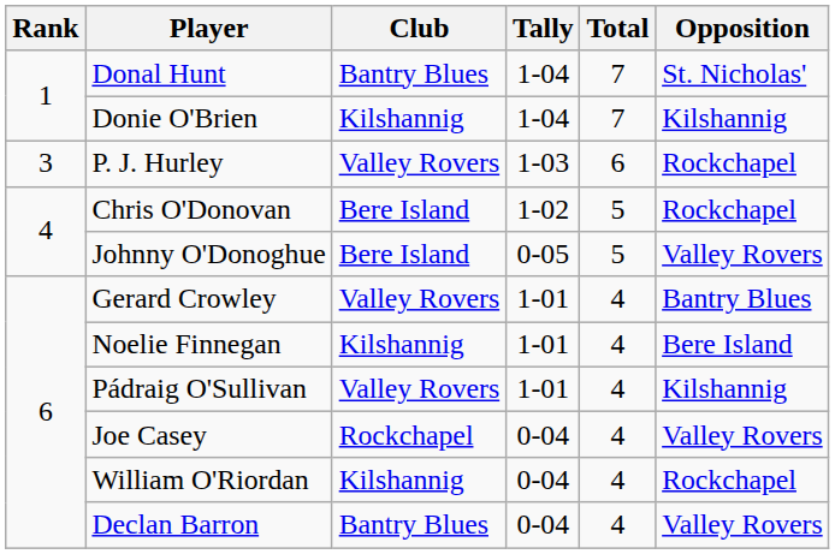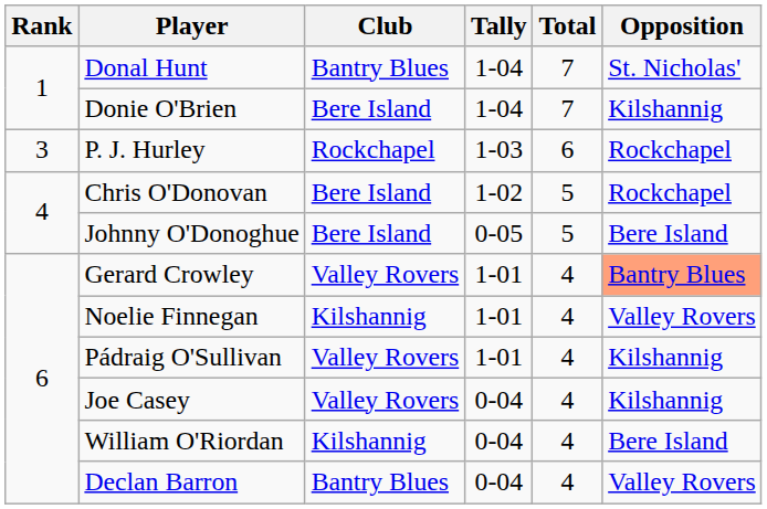 <table class="wikitable">
 <tr>
 <th>Rank</th>
 <th>Player</th>
 <th>Club</th>
 <th>Tally</th>
 <th>Total</th>
 <th>Opposition</th>
 </tr>
 <tr>
 <td rowspan="2" style="text-align:center;">1</td>
 <td><a href='#'>Donal Hunt</a></td>
 <td><a href='#'>Bantry Blues</a></td>
 <td align=center>1-04</td>
 <td align=center>7</td>
 <td><a href='#'>St. Nicholas'</a></td>
 </tr>
 <tr>
 <td>Donie O'Brien</td>
-<td><a href='#'>Kilshannig</a></td>
+<td><a href='#'>Bere Island</a></td>
 <td align=center>1-04</td>
 <td align=center>7</td>
 <td><a href='#'>Kilshannig</a></td>
 </tr>
 <tr>
 <td rowspan="1" style="text-align:center;">3</td>
 <td>P. J. Hurley</td>
-<td><a href='#'>Valley Rovers</a></td>
+<td><a href='#'>Rockchapel</a></td>
 <td align=center>1-03</td>
 <td align=center>6</td>
 <td><a href='#'>Rockchapel</a></td>
 </tr>
 <tr>
 <td rowspan="2" style="text-align:center;">4</td>
 <td>Chris O'Donovan</td>
 <td><a href='#'>Bere Island</a></td>
 <td align=center>1-02</td>
 <td align=center>5</td>
 <td><a href='#'>Rockchapel</a></td>
 </tr>
 <tr>
 <td>Johnny O'Donoghue</td>
 <td><a href='#'>Bere Island</a></td>
 <td align=center>0-05</td>
 <td align=center>5</td>
-<td><a href='#'>Valley Rovers</a></td>
+<td><a href='#'>Bere Island</a></td>
 </tr>
 <tr>
 <td rowspan="6" style="text-align:center;">6</td>
 <td>Gerard Crowley</td>
 <td><a href='#'>Valley Rovers</a></td>
 <td align=center>1-01</td>
 <td align=center>4</td>
-<td><a href='#'>Bantry Blues</a></td>
+<td style="background: lightsalmon;"><a href='#'>Bantry Blues</a></td>
 </tr>
 <tr>
 <td>Noelie Finnegan</td>
 <td><a href='#'>Kilshannig</a></td>
 <td align=center>1-01</td>
 <td align=center>4</td>
-<td><a href='#'>Bere Island</a></td>
+<td><a href='#'>Valley Rovers</a></td>
 </tr>
 <tr>
 <td>Pádraig O'Sullivan</td>
 <td><a href='#'>Valley Rovers</a></td>
 <td align=center>1-01</td>
 <td align=center>4</td>
 <td><a href='#'>Kilshannig</a></td>
 </tr>
 <tr>
 <td>Joe Casey</td>
-<td><a href='#'>Rockchapel</a></td>
+<td><a href='#'>Valley Rovers</a></td>
 <td align=center>0-04</td>
 <td align=center>4</td>
-<td><a href='#'>Valley Rovers</a></td>
+<td><a href='#'>Kilshannig</a></td>
 </tr>
 <tr>
 <td>William O'Riordan</td>
 <td><a href='#'>Kilshannig</a></td>
 <td align=center>0-04</td>
 <td align=center>4</td>
-<td><a href='#'>Rockchapel</a></td>
+<td><a href='#'>Bere Island</a></td>
 </tr>
 <tr>
 <td><a href='#'>Declan Barron</a></td>
 <td><a href='#'>Bantry Blues</a></td>
 <td align=center>0-04</td>
 <td align=center>4</td>
 <td><a href='#'>Valley Rovers</a></td>
 </tr>
 </table>
